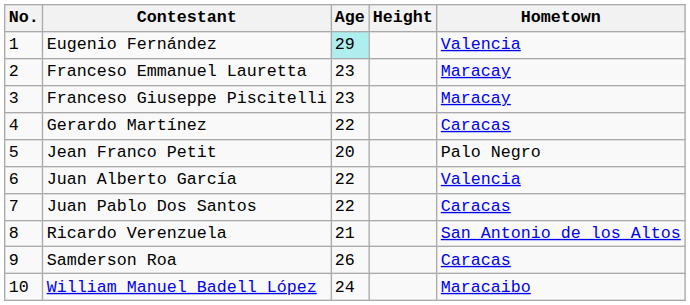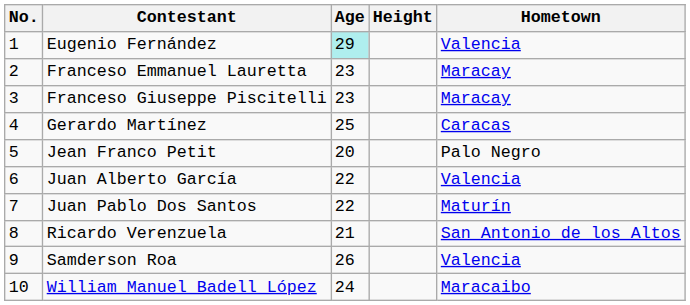 <table class="wikitable sortable" style="font-size: 95%;">
 <tr>
 <th>No.</th>
 <th>Contestant</th>
 <th>Age</th>
 <th>Height</th>
 <th>Hometown</th>
 </tr>
 <tr>
 <td>1</td>
 <td>Eugenio Fernández</td>
 <td style="background: paleturquoise;">29</td>
 <td></td>
 <td><a href='#'>Valencia</a></td>
 </tr>
 <tr>
 <td>2</td>
 <td>Franceso Emmanuel Lauretta</td>
 <td>23</td>
 <td></td>
 <td><a href='#'>Maracay</a></td>
 </tr>
 <tr>
 <td>3</td>
 <td>Franceso Giuseppe Piscitelli</td>
 <td>23</td>
 <td></td>
 <td><a href='#'>Maracay</a></td>
 </tr>
 <tr>
 <td>4</td>
 <td>Gerardo Martínez</td>
-<td>22</td>
+<td>25</td>
 <td></td>
 <td><a href='#'>Caracas</a></td>
 </tr>
 <tr>
 <td>5</td>
 <td>Jean Franco Petit</td>
 <td>20</td>
 <td></td>
 <td>Palo Negro</td>
 </tr>
 <tr>
 <td>6</td>
 <td>Juan Alberto García</td>
 <td>22</td>
 <td></td>
 <td><a href='#'>Valencia</a></td>
 </tr>
 <tr>
 <td>7</td>
 <td>Juan Pablo Dos Santos</td>
 <td>22</td>
 <td></td>
-<td><a href='#'>Caracas</a></td>
+<td><a href='#'>Maturín</a></td>
 </tr>
 <tr>
 <td>8</td>
 <td>Ricardo Verenzuela</td>
 <td>21</td>
 <td></td>
 <td><a href='#'>San Antonio de los Altos</a></td>
 </tr>
 <tr>
 <td>9</td>
 <td>Samderson Roa</td>
 <td>26</td>
 <td></td>
-<td><a href='#'>Caracas</a></td>
+<td><a href='#'>Valencia</a></td>
 </tr>
 <tr>
 <td>10</td>
 <td><a href='#'>William Manuel Badell López</a></td>
 <td>24</td>
 <td></td>
 <td><a href='#'>Maracaibo</a></td>
 </tr>
 </table>
